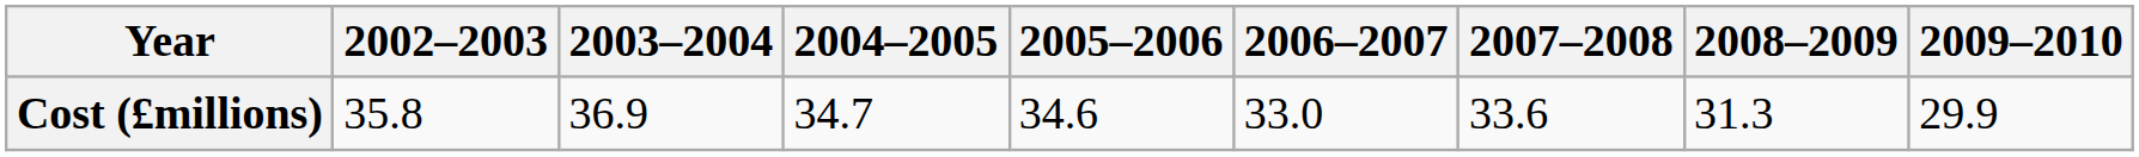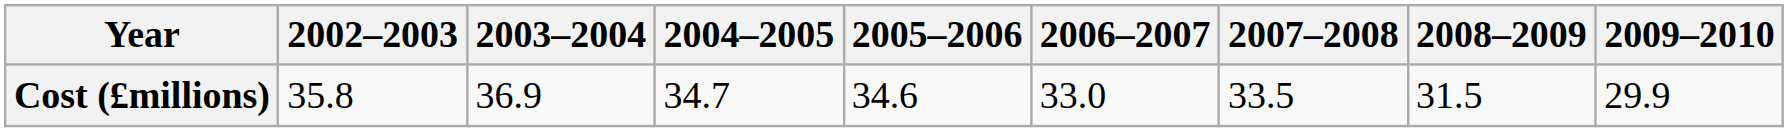 <table class="wikitable">
 <tr>
 <th>Year</th>
 <th>2002–2003</th>
 <th>2003–2004</th>
 <th>2004–2005</th>
 <th>2005–2006</th>
 <th>2006–2007</th>
 <th>2007–2008</th>
 <th>2008–2009</th>
 <th>2009–2010</th>
 </tr>
 <tr>
 <th>Cost (£millions)</th>
 <td>35.8</td>
 <td>36.9</td>
 <td>34.7</td>
 <td>34.6</td>
 <td>33.0</td>
-<td>33.6</td>
-<td>31.3</td>
+<td>33.5</td>
+<td>31.5</td>
 <td>29.9</td>
 </tr>
 </table>
